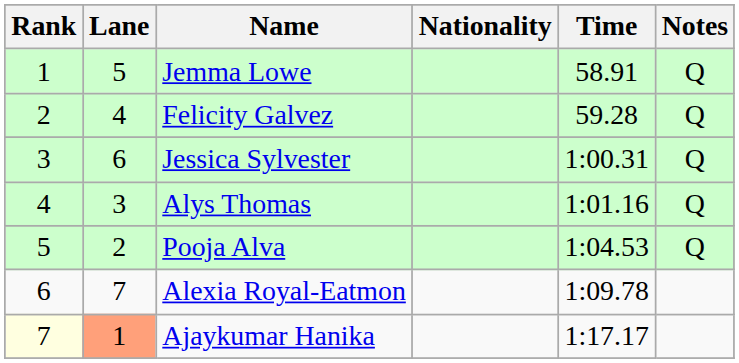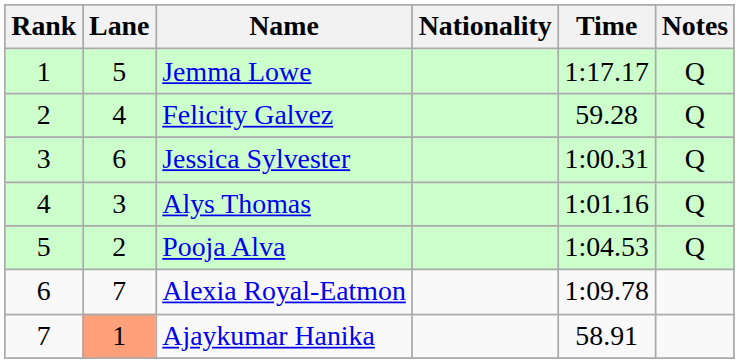 <table class="wikitable sortable" style="text-align:center">
 <tr>
 <th>Rank</th>
 <th>Lane</th>
 <th>Name</th>
 <th>Nationality</th>
 <th>Time</th>
 <th>Notes</th>
 </tr>
 <tr bgcolor=ccffcc>
 <td>1</td>
 <td>5</td>
 <td align=left><a href='#'>Jemma Lowe</a></td>
 <td align=left></td>
-<td>58.91</td>
+<td>1:17.17</td>
 <td>Q</td>
 </tr>
 <tr bgcolor=ccffcc>
 <td>2</td>
 <td>4</td>
 <td align=left><a href='#'>Felicity Galvez</a></td>
 <td align=left></td>
 <td>59.28</td>
 <td>Q</td>
 </tr>
 <tr bgcolor=ccffcc>
 <td>3</td>
 <td>6</td>
 <td align=left><a href='#'>Jessica Sylvester</a></td>
 <td align=left></td>
 <td>1:00.31</td>
 <td>Q</td>
 </tr>
 <tr bgcolor=ccffcc>
 <td>4</td>
 <td>3</td>
 <td align=left><a href='#'>Alys Thomas</a></td>
 <td align=left></td>
 <td>1:01.16</td>
 <td>Q</td>
 </tr>
 <tr bgcolor=ccffcc>
 <td>5</td>
 <td>2</td>
 <td align=left><a href='#'>Pooja Alva</a></td>
 <td align=left></td>
 <td>1:04.53</td>
 <td>Q</td>
 </tr>
 <tr>
 <td>6</td>
 <td>7</td>
 <td align=left><a href='#'>Alexia Royal-Eatmon</a></td>
 <td align=left></td>
 <td>1:09.78</td>
 <td></td>
 </tr>
 <tr>
-<td style="background: lightyellow;">7</td>
+<td>7</td>
 <td style="background: lightsalmon;">1</td>
 <td align=left><a href='#'>Ajaykumar Hanika</a></td>
 <td align=left></td>
-<td>1:17.17</td>
+<td>58.91</td>
 <td></td>
 </tr>
 </table>
